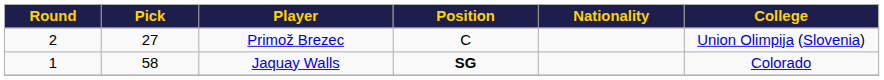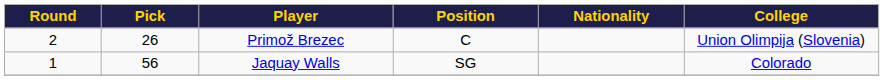 <table class="wikitable sortable sortable">
 <tr>
 <th style="background:#1D1E4B; color:#FFD300" width="10%">Round</th>
 <th style="background:#1D1E4B; color:#FFD300" width="10%">Pick</th>
 <th style="background:#1D1E4B; color:#FFD300" width="20%">Player</th>
 <th style="background:#1D1E4B; color:#FFD300" width="15%">Position</th>
 <th style="background:#1D1E4B; color:#FFD300" width="15%">Nationality</th>
 <th style="background:#1D1E4B; color:#FFD300" width="20%">College</th>
 </tr>
 <tr align="center" bgcolor="">
 <td>2</td>
-<td>27</td>
+<td>26</td>
 <td><a href='#'>Primož Brezec</a></td>
 <td>C</td>
 <td></td>
 <td><a href='#'>Union Olimpija</a> (<a href='#'>Slovenia</a>)</td>
 </tr>
 <tr align="center" bgcolor="">
 <td>1</td>
-<td>58</td>
+<td>56</td>
 <td><a href='#'>Jaquay Walls</a></td>
-<td><strong>SG</strong></td>
+<td>SG</td>
 <td></td>
 <td><a href='#'>Colorado</a></td>
 </tr>
 <tr align="center" bgcolor="">
 </tr>
 </table>
